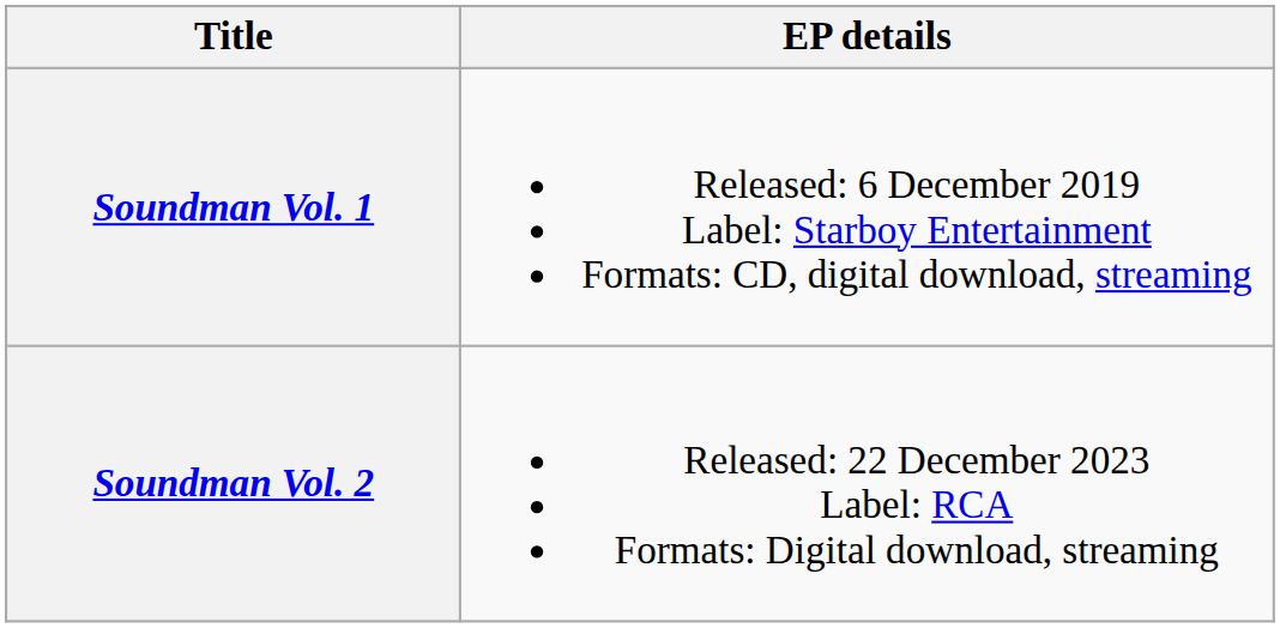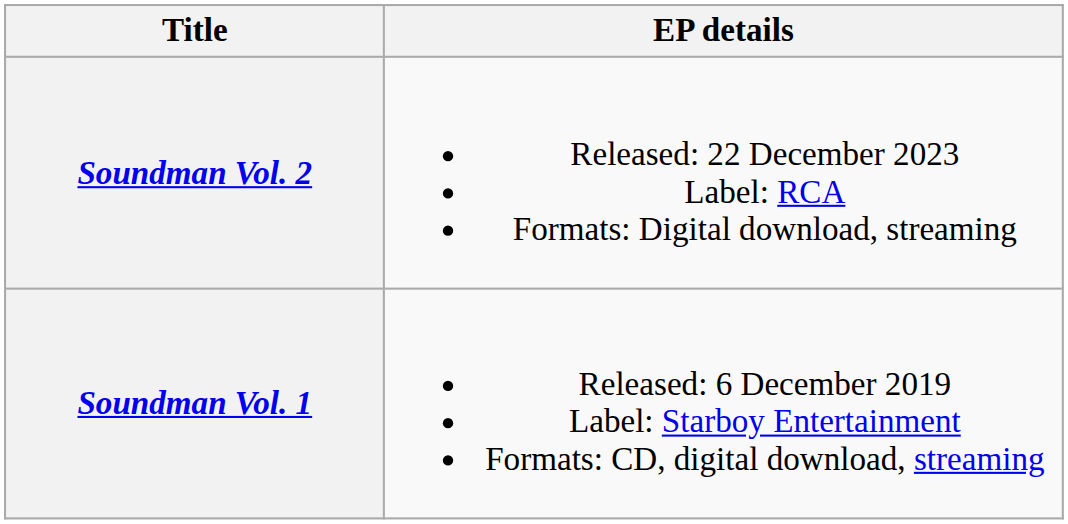 <table class="wikitable plainrowheaders" style="text-align:center;">
 <tr>
 <th scope="col" style="width:11em;">Title</th>
 <th scope="col" style="width:20em;">EP details</th>
 </tr>
 <tr>
+<th scope="row"><em><a href='#'>Soundman Vol. 2</a></em></th>
+<td><br><ul><li>Released: 22 December 2023</li><li>Label: <a href='#'>RCA</a></li><li>Formats: Digital download, streaming</li></ul></td>
+</tr>
+<tr>
 <th scope="row"><em><a href='#'>Soundman Vol. 1</a></em></th>
 <td><br><ul><li>Released: 6 December 2019</li><li>Label: <a href='#'>Starboy Entertainment</a></li><li>Formats: CD, digital download, <a href='#'>streaming</a></li></ul></td>
 </tr>
-<tr>
-<th scope="row"><em><a href='#'>Soundman Vol. 2</a></em></th>
-<td><br><ul><li>Released: 22 December 2023</li><li>Label: <a href='#'>RCA</a></li><li>Formats: Digital download, streaming</li></ul></td>
-</tr>
 </table>
